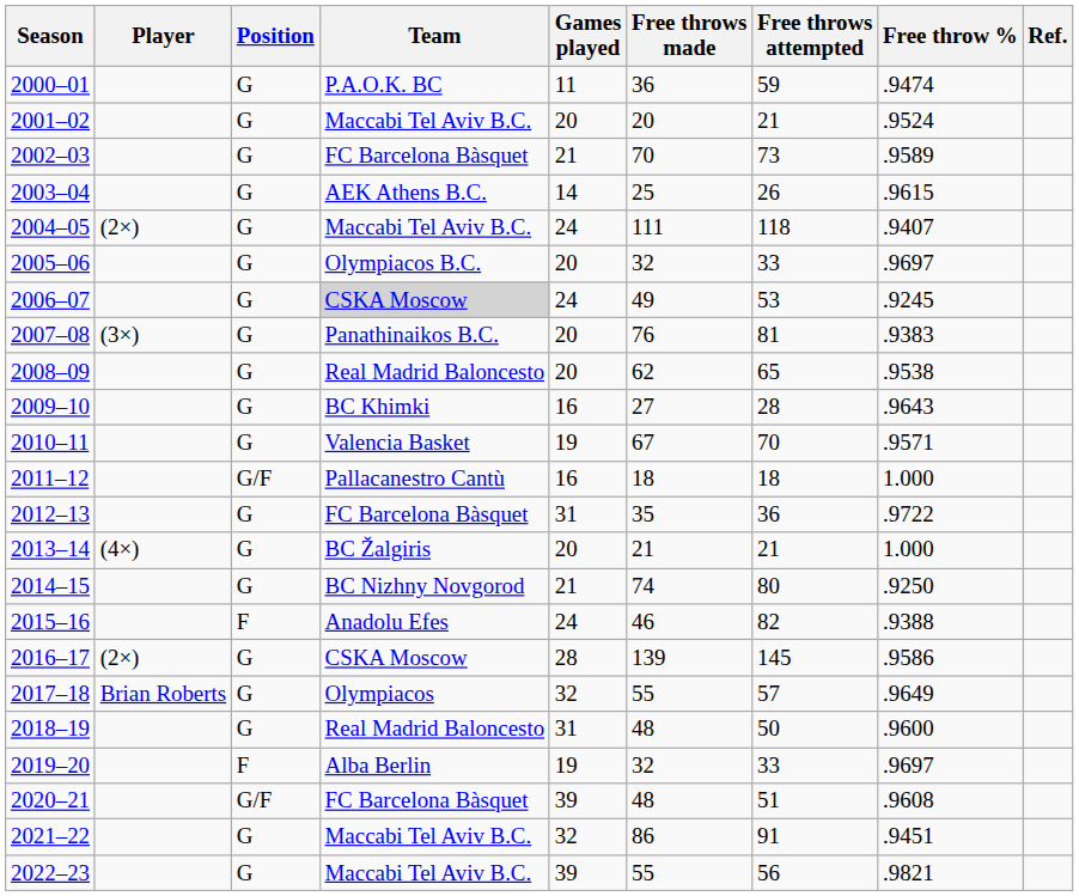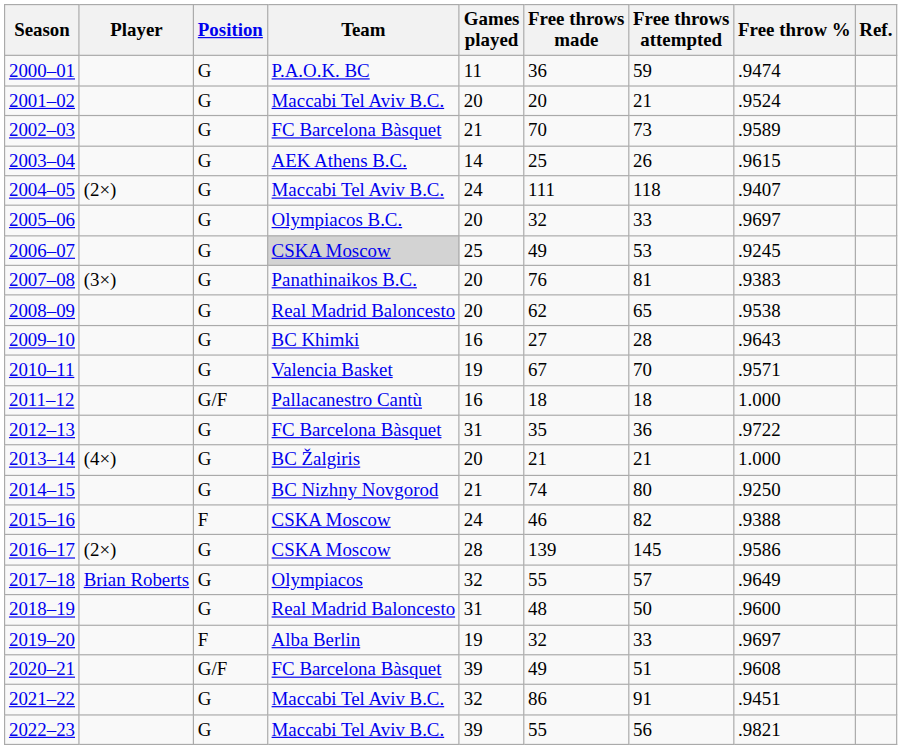 <table class="wikitable sortable">
 <tr>
 <th>Season</th>
 <th>Player</th>
 <th class="unsortable"><a href='#'>Position</a></th>
 <th>Team</th>
 <th>Games<br>played</th>
 <th>Free throws <br> made</th>
 <th>Free throws <br> attempted</th>
 <th>Free throw %</th>
 <th class="unsortable">Ref.</th>
 </tr>
 <tr>
 <td><a href='#'>2000–01</a></td>
 <td> </td>
 <td>G</td>
 <td><a href='#'>P.A.O.K. BC</a></td>
 <td>11</td>
 <td>36</td>
 <td>59</td>
 <td>.9474</td>
 <td align=center></td>
 </tr>
 <tr>
 <td><a href='#'>2001–02</a></td>
 <td> </td>
 <td>G</td>
 <td><a href='#'>Maccabi Tel Aviv B.C.</a></td>
 <td>20</td>
 <td>20</td>
 <td>21</td>
 <td>.9524</td>
 <td align=center></td>
 </tr>
 <tr>
 <td><a href='#'>2002–03</a></td>
 <td> </td>
 <td>G</td>
 <td><a href='#'>FC Barcelona Bàsquet</a></td>
 <td>21</td>
 <td>70</td>
 <td>73</td>
 <td>.9589</td>
 <td align=center></td>
 </tr>
 <tr>
 <td><a href='#'>2003–04</a></td>
 <td> </td>
 <td>G</td>
 <td><a href='#'>AEK Athens B.C.</a></td>
 <td>14</td>
 <td>25</td>
 <td>26</td>
 <td>.9615</td>
 <td align=center></td>
 </tr>
 <tr>
 <td><a href='#'>2004–05</a></td>
 <td>  (2×)</td>
 <td>G</td>
 <td><a href='#'>Maccabi Tel Aviv B.C.</a></td>
 <td>24</td>
 <td>111</td>
 <td>118</td>
 <td>.9407</td>
 <td align=center></td>
 </tr>
 <tr>
 <td><a href='#'>2005–06</a></td>
 <td> </td>
 <td>G</td>
 <td><a href='#'>Olympiacos B.C.</a></td>
 <td>20</td>
 <td>32</td>
 <td>33</td>
 <td>.9697</td>
 <td align=center></td>
 </tr>
 <tr>
 <td><a href='#'>2006–07</a></td>
 <td> </td>
 <td>G</td>
 <td style="background: lightgrey;"><a href='#'>CSKA Moscow</a></td>
-<td>24</td>
+<td>25</td>
 <td>49</td>
 <td>53</td>
 <td>.9245</td>
 <td align=center></td>
 </tr>
 <tr>
 <td><a href='#'>2007–08</a></td>
 <td>  (3×)</td>
 <td>G</td>
 <td><a href='#'>Panathinaikos B.C.</a></td>
 <td>20</td>
 <td>76</td>
 <td>81</td>
 <td>.9383</td>
 <td align=center></td>
 </tr>
 <tr>
 <td><a href='#'>2008–09</a></td>
 <td> </td>
 <td>G</td>
 <td><a href='#'>Real Madrid Baloncesto</a></td>
 <td>20</td>
 <td>62</td>
 <td>65</td>
 <td>.9538</td>
 <td align=center></td>
 </tr>
 <tr>
 <td><a href='#'>2009–10</a></td>
 <td> </td>
 <td>G</td>
 <td><a href='#'>BC Khimki</a></td>
 <td>16</td>
 <td>27</td>
 <td>28</td>
 <td>.9643</td>
 <td align=center></td>
 </tr>
 <tr>
 <td><a href='#'>2010–11</a></td>
 <td> </td>
 <td>G</td>
 <td><a href='#'>Valencia Basket</a></td>
 <td>19</td>
 <td>67</td>
 <td>70</td>
 <td>.9571</td>
 <td align=center></td>
 </tr>
 <tr>
 <td><a href='#'>2011–12</a></td>
 <td> </td>
 <td>G/F</td>
 <td><a href='#'>Pallacanestro Cantù</a></td>
 <td>16</td>
 <td>18</td>
 <td>18</td>
 <td>1.000</td>
 <td align=center></td>
 </tr>
 <tr>
 <td><a href='#'>2012–13</a></td>
 <td> </td>
 <td>G</td>
 <td><a href='#'>FC Barcelona Bàsquet</a></td>
 <td>31</td>
 <td>35</td>
 <td>36</td>
 <td>.9722</td>
 <td align=center></td>
 </tr>
 <tr>
 <td><a href='#'>2013–14</a></td>
 <td>  (4×)</td>
 <td>G</td>
 <td><a href='#'>BC Žalgiris</a></td>
 <td>20</td>
 <td>21</td>
 <td>21</td>
 <td>1.000</td>
 <td align=center></td>
 </tr>
 <tr>
 <td><a href='#'>2014–15</a></td>
 <td> </td>
 <td>G</td>
 <td><a href='#'>BC Nizhny Novgorod</a></td>
 <td>21</td>
 <td>74</td>
 <td>80</td>
 <td>.9250</td>
 <td align=center></td>
 </tr>
 <tr>
 <td><a href='#'>2015–16</a></td>
 <td> </td>
 <td>F</td>
-<td><a href='#'>Anadolu Efes</a></td>
+<td><a href='#'>CSKA Moscow</a></td>
 <td>24</td>
 <td>46</td>
 <td>82</td>
 <td>.9388</td>
 <td align=center></td>
 </tr>
 <tr>
 <td><a href='#'>2016–17</a></td>
 <td>  (2×)</td>
 <td>G</td>
 <td><a href='#'>CSKA Moscow</a></td>
 <td>28</td>
 <td>139</td>
 <td>145</td>
 <td>.9586</td>
 <td align=center></td>
 </tr>
 <tr>
 <td><a href='#'>2017–18</a></td>
 <td> <a href='#'>Brian Roberts</a></td>
 <td>G</td>
 <td><a href='#'>Olympiacos</a></td>
 <td>32</td>
 <td>55</td>
 <td>57</td>
 <td>.9649</td>
 <td align=center></td>
 </tr>
 <tr>
 <td><a href='#'>2018–19</a></td>
 <td> </td>
 <td>G</td>
 <td><a href='#'>Real Madrid Baloncesto</a></td>
 <td>31</td>
 <td>48</td>
 <td>50</td>
 <td>.9600</td>
 <td align=center></td>
 </tr>
 <tr>
 <td><a href='#'>2019–20</a> </td>
 <td> </td>
 <td>F</td>
 <td><a href='#'>Alba Berlin</a></td>
 <td>19</td>
 <td>32</td>
 <td>33</td>
 <td>.9697</td>
 <td align=center></td>
 </tr>
 <tr>
 <td><a href='#'>2020–21</a></td>
 <td> </td>
 <td>G/F</td>
 <td><a href='#'>FC Barcelona Bàsquet</a></td>
 <td>39</td>
-<td>48</td>
+<td>49</td>
 <td>51</td>
 <td>.9608</td>
 <td align=center></td>
 </tr>
 <tr>
 <td><a href='#'>2021–22</a></td>
 <td>  </td>
 <td>G</td>
 <td><a href='#'>Maccabi Tel Aviv B.C.</a></td>
 <td>32</td>
 <td>86</td>
 <td>91</td>
 <td>.9451</td>
 <td align=center></td>
 </tr>
 <tr>
 <td><a href='#'>2022–23</a></td>
 <td>  </td>
 <td>G</td>
 <td><a href='#'>Maccabi Tel Aviv B.C.</a></td>
 <td>39</td>
 <td>55</td>
 <td>56</td>
 <td>.9821</td>
 <td align=center></td>
 </tr>
 </table>
